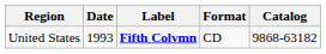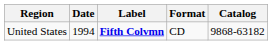 <table class="wikitable">
 <tr>
 <th>Region</th>
 <th>Date</th>
 <th>Label</th>
 <th>Format</th>
 <th>Catalog</th>
 </tr>
 <tr>
 <td>United States</td>
-<td>1993</td>
+<td>1994</td>
 <td><strong><a href='#'>Fifth Colvmn</a></strong></td>
 <td>CD</td>
 <td>9868-63182</td>
 </tr>
 </table>
